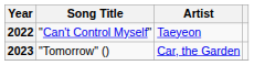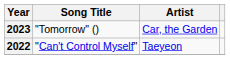 <table class="wikitable sortable plainrowheaders">
 <tr>
 <th scope="col">Year</th>
 <th scope="col">Song Title</th>
 <th scope="col">Artist</th>
 <th scope="col" class="unsortable"></th>
 </tr>
 <tr>
+<th scope="row">2023</th>
+<td>"Tomorrow" ()</td>
+<td><a href='#'>Car, the Garden</a></td>
+<td style="text-align:center"></td>
+</tr>
+<tr>
 <th scope="row">2022</th>
 <td>"<a href='#'>Can't Control Myself</a>"</td>
 <td><a href='#'>Taeyeon</a></td>
 <td style="text-align:center"></td>
 </tr>
 <tr>
-<th scope="row">2023</th>
-<td>"Tomorrow" ()</td>
-<td><a href='#'>Car, the Garden</a></td>
-<td style="text-align:center"></td>
-</tr>
-<tr>
 </tr>
 </table>
